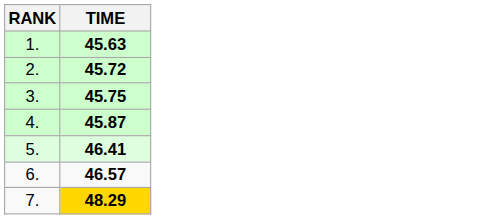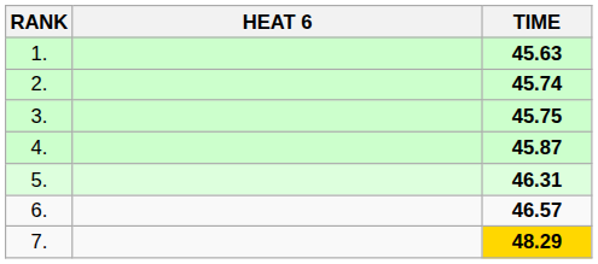 <table class="wikitable" style="border-collapse: collapse; font-size: 90%;">
 <tr>
 <th>RANK</th>
+<th style="width: 20em">HEAT 6</th>
 <th style="width: 5em">TIME</th>
 </tr>
 <tr style="background:#ccffcc;">
 <td align="center">1.</td>
+<td></td>
 <td align="center"><strong>45.63</strong></td>
 </tr>
 <tr style="background:#ccffcc;">
 <td align="center">2.</td>
-<td align="center"><strong>45.72</strong></td>
+<td></td>
+<td align="center"><strong>45.74</strong></td>
 </tr>
 <tr style="background:#ccffcc;">
 <td align="center">3.</td>
+<td></td>
 <td align="center"><strong>45.75</strong></td>
 </tr>
 <tr style="background:#ccffcc;">
 <td align="center">4.</td>
+<td></td>
 <td align="center"><strong>45.87</strong></td>
 </tr>
 <tr style="background:#ddffdd;">
 <td align="center">5.</td>
-<td align="center"><strong>46.41</strong></td>
+<td></td>
+<td align="center"><strong>46.31</strong></td>
 </tr>
 <tr>
 <td align="center">6.</td>
+<td></td>
 <td align="center"><strong>46.57</strong></td>
 </tr>
 <tr>
 <td align="center">7.</td>
+<td></td>
 <td align="center" style="background: gold;"><strong>48.29</strong></td>
 </tr>
 </table>
